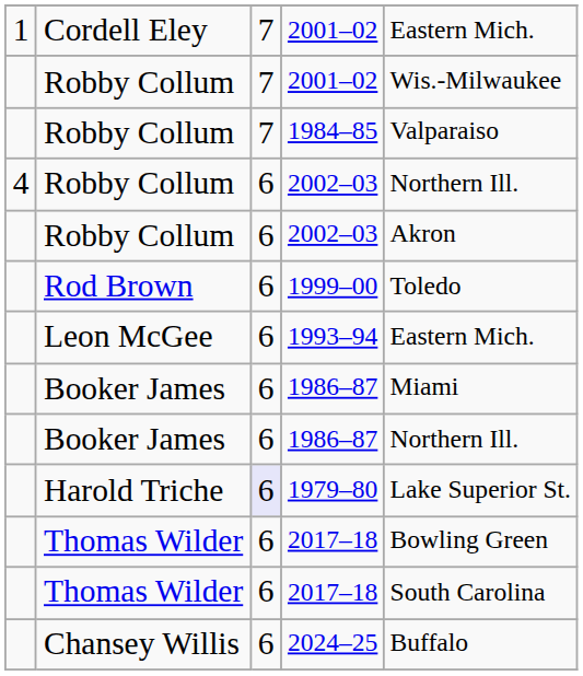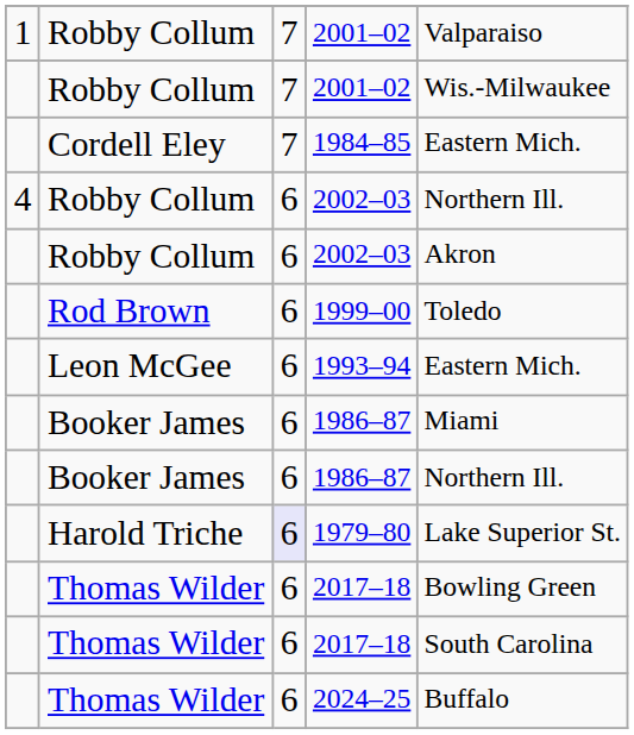 <table class="wikitable">
 <tr>
 </tr>
 <tr>
 <td>1</td>
-<td>Cordell Eley</td>
+<td>Robby Collum</td>
 <td>7</td>
 <td style="font-size:80%;"><a href='#'>2001–02</a></td>
-<td style="font-size:80%;">Eastern Mich.</td>
+<td style="font-size:80%;">Valparaiso</td>
 </tr>
 <tr>
 <td></td>
 <td>Robby Collum</td>
 <td>7</td>
 <td style="font-size:80%;"><a href='#'>2001–02</a></td>
 <td style="font-size:80%;">Wis.-Milwaukee</td>
 </tr>
 <tr>
 <td></td>
-<td>Robby Collum</td>
+<td>Cordell Eley</td>
 <td>7</td>
 <td style="font-size:80%;"><a href='#'>1984–85</a></td>
-<td style="font-size:80%;">Valparaiso</td>
+<td style="font-size:80%;">Eastern Mich.</td>
 </tr>
 <tr>
 <td>4</td>
 <td>Robby Collum</td>
 <td>6</td>
 <td style="font-size:80%;"><a href='#'>2002–03</a></td>
 <td style="font-size:80%;">Northern Ill.</td>
 </tr>
 <tr>
 <td></td>
 <td>Robby Collum</td>
 <td>6</td>
 <td style="font-size:80%;"><a href='#'>2002–03</a></td>
 <td style="font-size:80%;">Akron</td>
 </tr>
 <tr>
 <td></td>
 <td><a href='#'>Rod Brown</a></td>
 <td>6</td>
 <td style="font-size:80%;"><a href='#'>1999–00</a></td>
 <td style="font-size:80%;">Toledo</td>
 </tr>
 <tr>
 <td></td>
 <td>Leon McGee</td>
 <td>6</td>
 <td style="font-size:80%;"><a href='#'>1993–94</a></td>
 <td style="font-size:80%;">Eastern Mich.</td>
 </tr>
 <tr>
 <td></td>
 <td>Booker James</td>
 <td>6</td>
 <td style="font-size:80%;"><a href='#'>1986–87</a></td>
 <td style="font-size:80%;">Miami</td>
 </tr>
 <tr>
 <td></td>
 <td>Booker James</td>
 <td>6</td>
 <td style="font-size:80%;"><a href='#'>1986–87</a></td>
 <td style="font-size:80%;">Northern Ill.</td>
 </tr>
 <tr>
 <td></td>
 <td>Harold Triche</td>
 <td style="background: lavender;">6</td>
 <td style="font-size:80%;"><a href='#'>1979–80</a></td>
 <td style="font-size:80%;">Lake Superior St.</td>
 </tr>
 <tr>
 <td></td>
 <td><a href='#'>Thomas Wilder</a></td>
 <td>6</td>
 <td style="font-size:80%;"><a href='#'>2017–18</a></td>
 <td style="font-size:80%;">Bowling Green</td>
 </tr>
 <tr>
 <td></td>
 <td><a href='#'>Thomas Wilder</a></td>
 <td>6</td>
 <td style="font-size:80%;"><a href='#'>2017–18</a></td>
 <td style="font-size:80%;">South Carolina</td>
 </tr>
 <tr>
 <td></td>
-<td>Chansey Willis</td>
+<td><a href='#'>Thomas Wilder</a></td>
 <td>6</td>
 <td style="font-size:80%;"><a href='#'>2024–25</a></td>
 <td style="font-size:80%;">Buffalo</td>
 </tr>
 </table>
